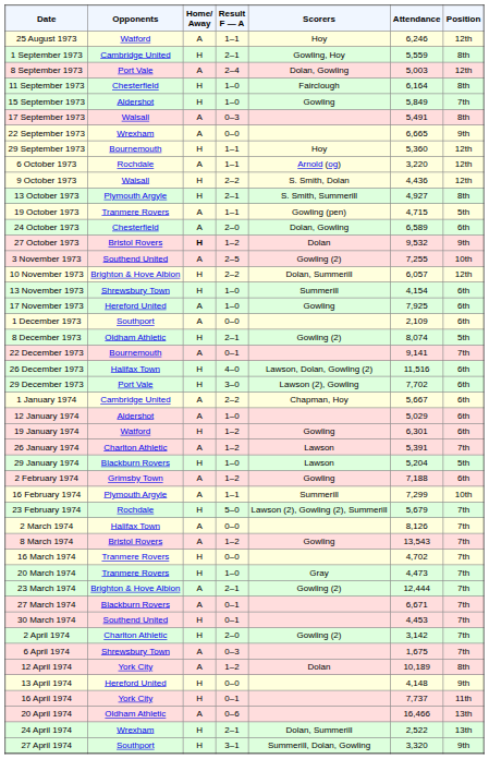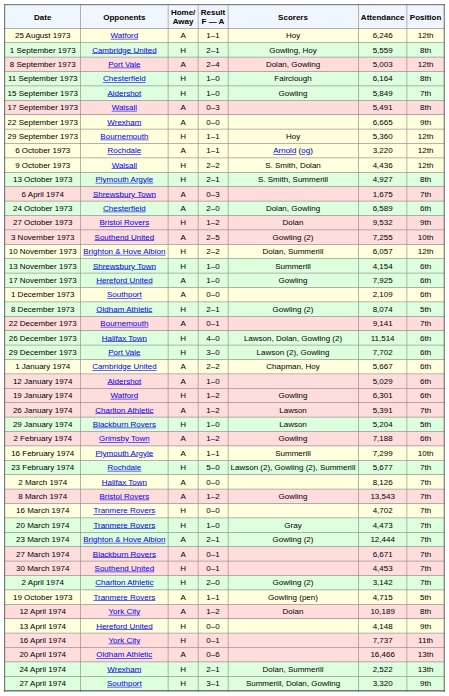 <table border="2" cellpadding="4" style="border-collapse:collapse; text-align:center; font-size:smaller;">
 <tr style="background:#f0f6ff;">
 <th><strong>Date</strong></th>
 <th><strong>Opponents</strong></th>
 <th><strong>Home/<br>Away</strong></th>
 <th><strong>Result<br>F — A</strong></th>
 <th><strong>Scorers</strong></th>
 <th><strong>Attendance</strong></th>
 <th><strong>Position</strong></th>
 </tr>
 <tr bgcolor="#ffffdd">
 <td>25 August 1973</td>
 <td><a href='#'>Watford</a></td>
 <td>A</td>
 <td>1–1</td>
 <td>Hoy</td>
 <td>6,246</td>
 <td>12th</td>
 </tr>
 <tr bgcolor="#ddffdd">
 <td>1 September 1973</td>
 <td><a href='#'>Cambridge United</a></td>
 <td>H</td>
 <td>2–1</td>
 <td>Gowling, Hoy</td>
 <td>5,559</td>
 <td>8th</td>
 </tr>
 <tr bgcolor="#ffdddd">
 <td>8 September 1973</td>
 <td><a href='#'>Port Vale</a></td>
 <td>A</td>
 <td>2–4</td>
 <td>Dolan, Gowling</td>
 <td>5,003</td>
 <td>12th</td>
 </tr>
 <tr bgcolor="#ddffdd">
 <td>11 September 1973</td>
 <td><a href='#'>Chesterfield</a></td>
 <td>H</td>
 <td>1–0</td>
 <td>Fairclough</td>
 <td>6,164</td>
 <td>8th</td>
 </tr>
 <tr bgcolor="#ddffdd">
 <td>15 September 1973</td>
 <td><a href='#'>Aldershot</a></td>
 <td>H</td>
 <td>1–0</td>
 <td>Gowling</td>
 <td>5,849</td>
 <td>7th</td>
 </tr>
 <tr bgcolor="#ffdddd">
 <td>17 September 1973</td>
 <td><a href='#'>Walsall</a></td>
 <td>A</td>
 <td>0–3</td>
 <td></td>
 <td>5,491</td>
 <td>8th</td>
 </tr>
 <tr bgcolor="#ffffdd">
 <td>22 September 1973</td>
 <td><a href='#'>Wrexham</a></td>
 <td>A</td>
 <td>0–0</td>
 <td></td>
 <td>6,665</td>
 <td>9th</td>
 </tr>
 <tr bgcolor="#ffffdd">
 <td>29 September 1973</td>
 <td><a href='#'>Bournemouth</a></td>
 <td>H</td>
 <td>1–1</td>
 <td>Hoy</td>
 <td>5,360</td>
 <td>12th</td>
 </tr>
 <tr bgcolor="#ffffdd">
 <td>6 October 1973</td>
 <td><a href='#'>Rochdale</a></td>
 <td>A</td>
 <td>1–1</td>
 <td><a href='#'>Arnold</a> (<a href='#'>og</a>)</td>
 <td>3,220</td>
 <td>12th</td>
 </tr>
 <tr bgcolor="#ffffdd">
 <td>9 October 1973</td>
 <td><a href='#'>Walsall</a></td>
 <td>H</td>
 <td>2–2</td>
 <td>S. Smith, Dolan</td>
 <td>4,436</td>
 <td>12th</td>
 </tr>
 <tr bgcolor="#ddffdd">
 <td>13 October 1973</td>
 <td><a href='#'>Plymouth Argyle</a></td>
 <td>H</td>
 <td>2–1</td>
 <td>S. Smith, Summerill</td>
 <td>4,927</td>
 <td>8th</td>
 </tr>
-<tr bgcolor="#ffffdd">
-<td>19 October 1973</td>
-<td><a href='#'>Tranmere Rovers</a></td>
+<tr bgcolor="#ffdddd">
+<td>6 April 1974</td>
+<td><a href='#'>Shrewsbury Town</a></td>
 <td>A</td>
-<td>1–1</td>
-<td>Gowling (pen)</td>
-<td>4,715</td>
-<td>5th</td>
+<td>0–3</td>
+<td></td>
+<td>1,675</td>
+<td>7th</td>
 </tr>
 <tr bgcolor="#ddffdd">
 <td>24 October 1973</td>
 <td><a href='#'>Chesterfield</a></td>
 <td>A</td>
 <td>2–0</td>
 <td>Dolan, Gowling</td>
 <td>6,589</td>
 <td>6th</td>
 </tr>
 <tr bgcolor="#ffdddd">
 <td>27 October 1973</td>
 <td><a href='#'>Bristol Rovers</a></td>
-<td><strong>H</strong></td>
+<td>H</td>
 <td>1–2</td>
 <td>Dolan</td>
 <td>9,532</td>
 <td>9th</td>
 </tr>
 <tr bgcolor="#ffdddd">
 <td>3 November 1973</td>
 <td><a href='#'>Southend United</a></td>
 <td>A</td>
 <td>2–5</td>
 <td>Gowling (2)</td>
 <td>7,255</td>
 <td>10th</td>
 </tr>
 <tr bgcolor="#ffffdd">
 <td>10 November 1973</td>
 <td><a href='#'>Brighton & Hove Albion</a></td>
 <td>H</td>
 <td>2–2</td>
 <td>Dolan, Summerill</td>
 <td>6,057</td>
 <td>12th</td>
 </tr>
 <tr bgcolor="#ddffdd">
 <td>13 November 1973</td>
 <td><a href='#'>Shrewsbury Town</a></td>
 <td>H</td>
 <td>1–0</td>
 <td>Summerill</td>
 <td>4,154</td>
 <td>6th</td>
 </tr>
 <tr bgcolor="#ddffdd">
 <td>17 November 1973</td>
 <td><a href='#'>Hereford United</a></td>
 <td>A</td>
 <td>1–0</td>
 <td>Gowling</td>
 <td>7,925</td>
 <td>6th</td>
 </tr>
 <tr bgcolor="#ffffdd">
 <td>1 December 1973</td>
 <td><a href='#'>Southport</a></td>
 <td>A</td>
 <td>0–0</td>
 <td></td>
 <td>2,109</td>
 <td>6th</td>
 </tr>
 <tr bgcolor="#ddffdd">
 <td>8 December 1973</td>
 <td><a href='#'>Oldham Athletic</a></td>
 <td>H</td>
 <td>2–1</td>
 <td>Gowling (2)</td>
 <td>8,074</td>
 <td>5th</td>
 </tr>
 <tr bgcolor="#ffdddd">
 <td>22 December 1973</td>
 <td><a href='#'>Bournemouth</a></td>
 <td>A</td>
 <td>0–1</td>
 <td></td>
 <td>9,141</td>
 <td>7th</td>
 </tr>
 <tr bgcolor="#ddffdd">
 <td>26 December 1973</td>
 <td><a href='#'>Halifax Town</a></td>
 <td>H</td>
 <td>4–0</td>
 <td>Lawson, Dolan, Gowling (2)</td>
-<td>11,516</td>
+<td>11,514</td>
 <td>6th</td>
 </tr>
 <tr bgcolor="#ddffdd">
 <td>29 December 1973</td>
 <td><a href='#'>Port Vale</a></td>
 <td>H</td>
 <td>3–0</td>
 <td>Lawson (2), Gowling</td>
 <td>7,702</td>
 <td>6th</td>
 </tr>
 <tr bgcolor="#ffffdd">
 <td>1 January 1974</td>
 <td><a href='#'>Cambridge United</a></td>
 <td>A</td>
 <td>2–2</td>
 <td>Chapman, Hoy</td>
 <td>5,667</td>
 <td>6th</td>
 </tr>
 <tr bgcolor="#ffdddd">
 <td>12 January 1974</td>
 <td><a href='#'>Aldershot</a></td>
 <td>A</td>
 <td>1–0</td>
 <td></td>
 <td>5,029</td>
 <td>6th</td>
 </tr>
 <tr bgcolor="#ffdddd">
 <td>19 January 1974</td>
 <td><a href='#'>Watford</a></td>
 <td>H</td>
 <td>1–2</td>
 <td>Gowling</td>
 <td>6,301</td>
 <td>6th</td>
 </tr>
 <tr bgcolor="#ffdddd">
 <td>26 January 1974</td>
 <td><a href='#'>Charlton Athletic</a></td>
 <td>A</td>
 <td>1–2</td>
 <td>Lawson</td>
 <td>5,391</td>
 <td>7th</td>
 </tr>
 <tr bgcolor="#ddffdd">
 <td>29 January 1974</td>
 <td><a href='#'>Blackburn Rovers</a></td>
 <td>H</td>
 <td>1–0</td>
 <td>Lawson</td>
 <td>5,204</td>
 <td>5th</td>
 </tr>
 <tr bgcolor="#ffdddd">
 <td>2 February 1974</td>
 <td><a href='#'>Grimsby Town</a></td>
 <td>A</td>
 <td>1–2</td>
 <td>Gowling</td>
 <td>7,188</td>
 <td>6th</td>
 </tr>
 <tr bgcolor="#ffffdd">
 <td>16 February 1974</td>
 <td><a href='#'>Plymouth Argyle</a></td>
 <td>A</td>
 <td>1–1</td>
 <td>Summerill</td>
 <td>7,299</td>
 <td>10th</td>
 </tr>
 <tr bgcolor="#ddffdd">
 <td>23 February 1974</td>
 <td><a href='#'>Rochdale</a></td>
 <td>H</td>
 <td>5–0</td>
 <td>Lawson (2), Gowling (2), Summerill</td>
-<td>5,679</td>
+<td>5,677</td>
 <td>7th</td>
 </tr>
 <tr bgcolor="#ffffdd">
 <td>2 March 1974</td>
 <td><a href='#'>Halifax Town</a></td>
 <td>A</td>
 <td>0–0</td>
 <td></td>
 <td>8,126</td>
 <td>7th</td>
 </tr>
 <tr bgcolor="#ffdddd">
 <td>8 March 1974</td>
 <td><a href='#'>Bristol Rovers</a></td>
 <td>A</td>
 <td>1–2</td>
 <td>Gowling</td>
 <td>13,543</td>
 <td>7th</td>
 </tr>
 <tr bgcolor="#ffffdd">
 <td>16 March 1974</td>
 <td><a href='#'>Tranmere Rovers</a></td>
 <td>H</td>
 <td>0–0</td>
 <td></td>
 <td>4,702</td>
 <td>7th</td>
 </tr>
 <tr bgcolor="#ddffdd">
 <td>20 March 1974</td>
 <td><a href='#'>Tranmere Rovers</a></td>
 <td>H</td>
 <td>1–0</td>
 <td>Gray</td>
 <td>4,473</td>
 <td>7th</td>
 </tr>
 <tr bgcolor="#ddffdd">
 <td>23 March 1974</td>
 <td><a href='#'>Brighton & Hove Albion</a></td>
 <td>A</td>
 <td>2–1</td>
 <td>Gowling (2)</td>
 <td>12,444</td>
 <td>7th</td>
 </tr>
 <tr bgcolor="#ffdddd">
 <td>27 March 1974</td>
 <td><a href='#'>Blackburn Rovers</a></td>
 <td>A</td>
 <td>0–1</td>
 <td></td>
 <td>6,671</td>
 <td>7th</td>
 </tr>
 <tr bgcolor="#ffdddd">
 <td>30 March 1974</td>
 <td><a href='#'>Southend United</a></td>
 <td>H</td>
 <td>0–1</td>
 <td></td>
 <td>4,453</td>
 <td>7th</td>
 </tr>
 <tr bgcolor="#ddffdd">
 <td>2 April 1974</td>
 <td><a href='#'>Charlton Athletic</a></td>
 <td>H</td>
 <td>2–0</td>
 <td>Gowling (2)</td>
 <td>3,142</td>
 <td>7th</td>
 </tr>
-<tr bgcolor="#ffdddd">
-<td>6 April 1974</td>
-<td><a href='#'>Shrewsbury Town</a></td>
+<tr bgcolor="#ffffdd">
+<td>19 October 1973</td>
+<td><a href='#'>Tranmere Rovers</a></td>
 <td>A</td>
-<td>0–3</td>
-<td></td>
-<td>1,675</td>
-<td>7th</td>
+<td>1–1</td>
+<td>Gowling (pen)</td>
+<td>4,715</td>
+<td>5th</td>
 </tr>
 <tr bgcolor="#ffdddd">
 <td>12 April 1974</td>
 <td><a href='#'>York City</a></td>
 <td>A</td>
 <td>1–2</td>
 <td>Dolan</td>
 <td>10,189</td>
 <td>8th</td>
 </tr>
 <tr bgcolor="#ffffdd">
 <td>13 April 1974</td>
 <td><a href='#'>Hereford United</a></td>
 <td>H</td>
 <td>0–0</td>
 <td></td>
 <td>4,148</td>
 <td>9th</td>
 </tr>
 <tr bgcolor="#ffdddd">
 <td>16 April 1974</td>
 <td><a href='#'>York City</a></td>
 <td>H</td>
 <td>0–1</td>
 <td></td>
 <td>7,737</td>
 <td>11th</td>
 </tr>
 <tr bgcolor="#ffdddd">
 <td>20 April 1974</td>
 <td><a href='#'>Oldham Athletic</a></td>
 <td>A</td>
 <td>0–6</td>
 <td></td>
 <td>16,466</td>
 <td>13th</td>
 </tr>
 <tr bgcolor="#ddffdd">
 <td>24 April 1974</td>
 <td><a href='#'>Wrexham</a></td>
 <td>H</td>
 <td>2–1</td>
 <td>Dolan, Summerill</td>
 <td>2,522</td>
 <td>13th</td>
 </tr>
 <tr bgcolor="#ddffdd">
 <td>27 April 1974</td>
 <td><a href='#'>Southport</a></td>
 <td>H</td>
 <td>3–1</td>
 <td>Summerill, Dolan, Gowling</td>
 <td>3,320</td>
 <td>9th</td>
 </tr>
 </table>
